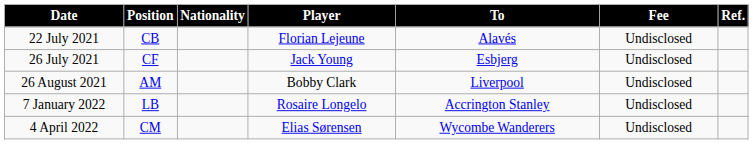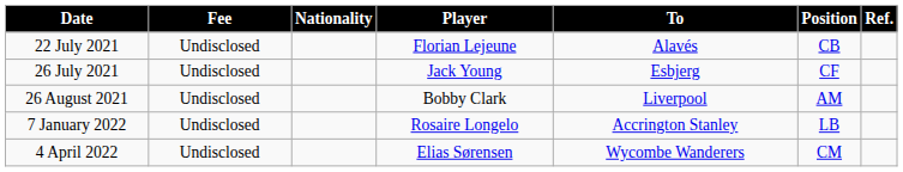 <table class="wikitable" style="text-align:center;font-size:90%">
 <tr>
 <th style="background:black;color:#FFFFFF;width:120px">Date</th>
-<th style="background:black;color:#FFFFFF;width:50px">Position</th>
+<th style="background:black;color:#FFFFFF;width:120px">Fee</th>
 <th style="background:black;color:#FFFFFF;width:50px">Nationality</th>
 <th style="background:black;color:#FFFFFF;width:150px">Player</th>
 <th style="background:black;color:#FFFFFF;width:210px">To</th>
-<th style="background:black;color:#FFFFFF;width:120px">Fee</th>
+<th style="background:black;color:#FFFFFF;width:50px">Position</th>
 <th style="background:black;color:#FFFFFF;width:25px">Ref.</th>
 </tr>
 <tr>
 <td>22 July 2021</td>
-<td><a href='#'>CB</a></td>
+<td>Undisclosed</td>
 <td></td>
 <td><a href='#'>Florian Lejeune</a></td>
 <td> <a href='#'>Alavés</a></td>
-<td>Undisclosed</td>
+<td><a href='#'>CB</a></td>
 <td></td>
 </tr>
 <tr>
 <td>26 July 2021</td>
-<td><a href='#'>CF</a></td>
+<td>Undisclosed</td>
 <td></td>
 <td><a href='#'>Jack Young</a></td>
 <td> <a href='#'>Esbjerg</a></td>
-<td>Undisclosed</td>
+<td><a href='#'>CF</a></td>
 <td></td>
 </tr>
 <tr>
 <td>26 August 2021</td>
-<td><a href='#'>AM</a></td>
+<td>Undisclosed</td>
 <td></td>
 <td>Bobby Clark</td>
 <td> <a href='#'>Liverpool</a></td>
-<td>Undisclosed</td>
+<td><a href='#'>AM</a></td>
 <td></td>
 </tr>
 <tr>
 <td>7 January 2022</td>
-<td><a href='#'>LB</a></td>
+<td>Undisclosed</td>
 <td></td>
 <td><a href='#'>Rosaire Longelo</a></td>
 <td> <a href='#'>Accrington Stanley</a></td>
-<td>Undisclosed</td>
+<td><a href='#'>LB</a></td>
 <td></td>
 </tr>
 <tr>
 <td>4 April 2022</td>
-<td><a href='#'>CM</a></td>
+<td>Undisclosed</td>
 <td></td>
 <td><a href='#'>Elias Sørensen</a></td>
 <td> <a href='#'>Wycombe Wanderers</a></td>
-<td>Undisclosed</td>
+<td><a href='#'>CM</a></td>
 <td></td>
 </tr>
 </table>
